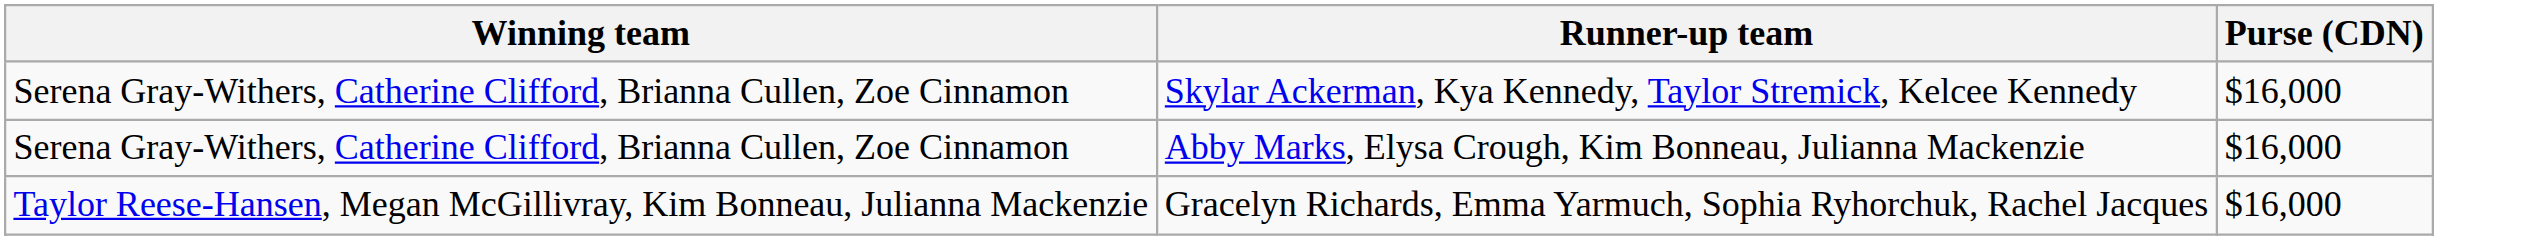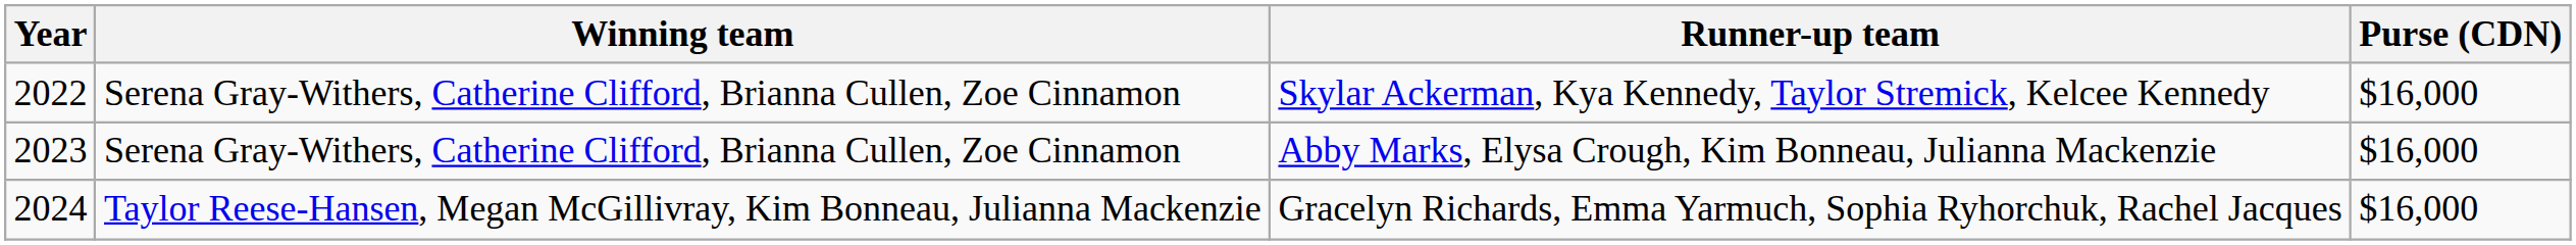 <table class="wikitable">
 <tr>
+<th scope="col">Year</th>
 <th scope="col">Winning team</th>
 <th scope="col">Runner-up team</th>
 <th scope="col">Purse (CDN)</th>
 </tr>
 <tr>
+<td>2022</td>
 <td> Serena Gray-Withers, <a href='#'>Catherine Clifford</a>, Brianna Cullen, Zoe Cinnamon</td>
 <td> <a href='#'>Skylar Ackerman</a>, Kya Kennedy, <a href='#'>Taylor Stremick</a>, Kelcee Kennedy</td>
 <td>$16,000</td>
 </tr>
 <tr>
+<td>2023</td>
 <td> Serena Gray-Withers, <a href='#'>Catherine Clifford</a>, Brianna Cullen, Zoe Cinnamon</td>
 <td> <a href='#'>Abby Marks</a>, Elysa Crough, Kim Bonneau, Julianna Mackenzie</td>
 <td>$16,000</td>
 </tr>
 <tr>
+<td>2024</td>
 <td> <a href='#'>Taylor Reese-Hansen</a>, Megan McGillivray, Kim Bonneau, Julianna Mackenzie</td>
 <td> Gracelyn Richards, Emma Yarmuch, Sophia Ryhorchuk, Rachel Jacques</td>
 <td>$16,000</td>
 </tr>
 </table>
